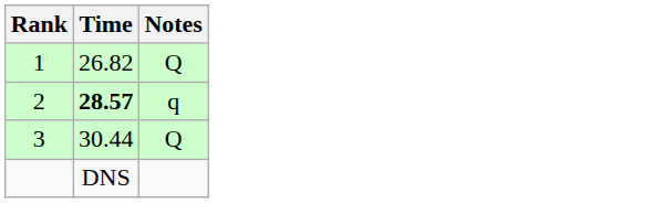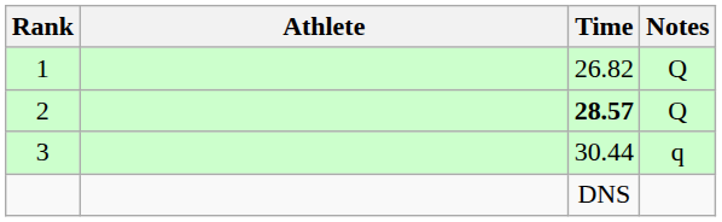 <table class="wikitable" style="text-align:center">
 <tr>
 <th>Rank</th>
+<th Style="width:18em">Athlete</th>
 <th>Time</th>
 <th>Notes</th>
 </tr>
 <tr style="background:#cfc">
 <td>1</td>
+<td style="text-align:left"></td>
 <td>26.82</td>
 <td>Q</td>
 </tr>
 <tr style="background:#cfc">
 <td>2</td>
+<td style="text-align:left"></td>
 <td><strong>28.57</strong></td>
-<td>q</td>
+<td>Q</td>
 </tr>
 <tr style="background:#cfc">
 <td>3</td>
+<td style="text-align:left"></td>
 <td>30.44</td>
-<td>Q</td>
+<td>q</td>
 </tr>
 <tr>
 <td></td>
+<td style="text-align:left"></td>
 <td>DNS</td>
 <td></td>
 </tr>
 </table>
